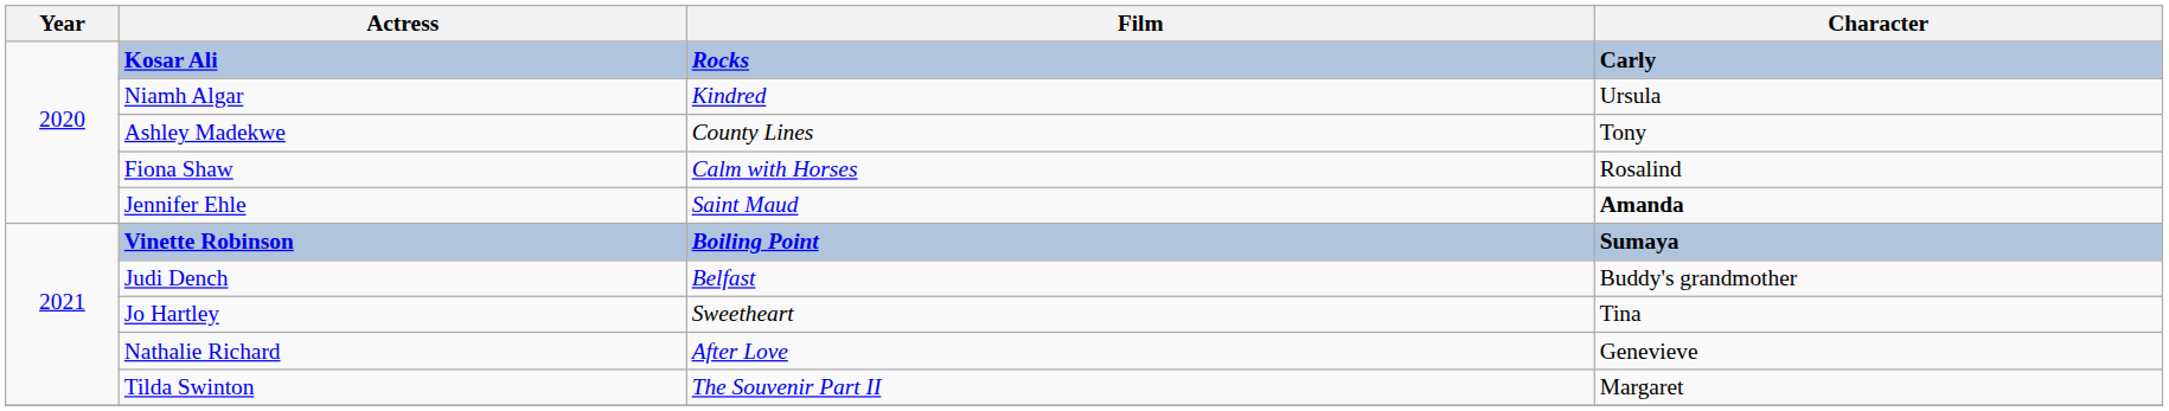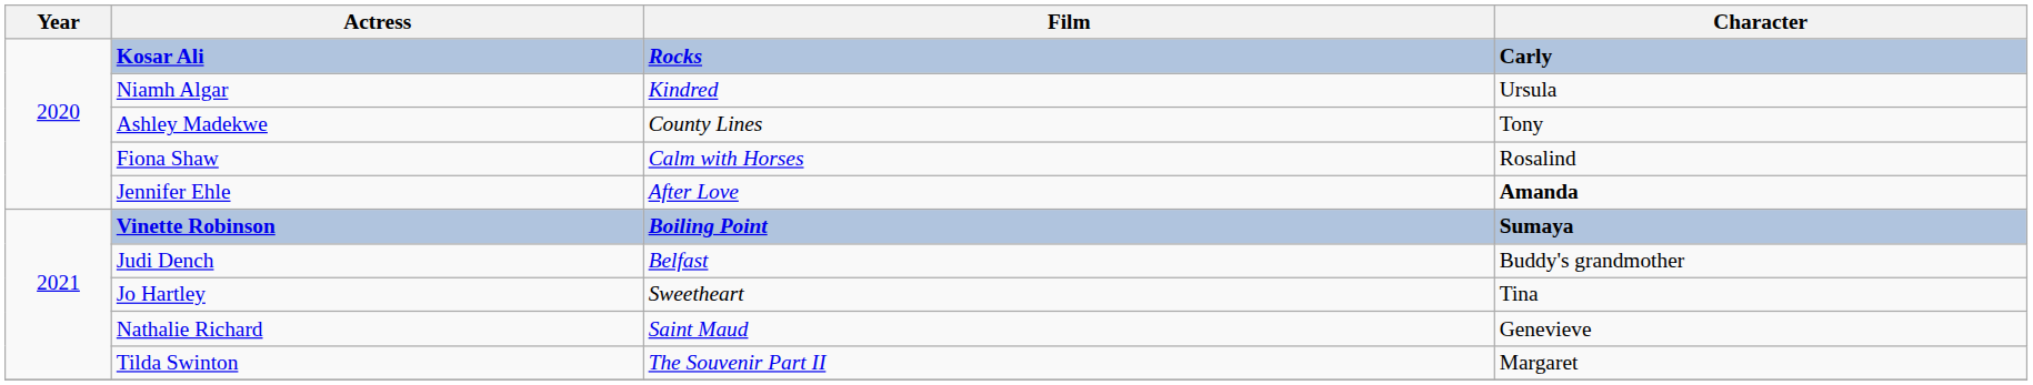 <table class="wikitable" width="95%" cellpadding="5">
 <tr>
 <th width="5%">Year</th>
 <th width="25%">Actress</th>
 <th width="40%">Film</th>
 <th width="25%">Character</th>
 </tr>
 <tr>
 <td rowspan="5" style="text-align:center;"><a href='#'>2020</a><br><br></td>
 <td style="background:#B0C4DE;"><strong><a href='#'>Kosar Ali</a></strong></td>
 <td style="background:#B0C4DE;"><strong><em><a href='#'>Rocks</a></em></strong></td>
 <td style="background:#B0C4DE"><strong>Carly</strong></td>
 </tr>
 <tr>
 <td><a href='#'>Niamh Algar</a></td>
 <td><em><a href='#'>Kindred</a></em></td>
 <td>Ursula</td>
 </tr>
 <tr>
 <td><a href='#'>Ashley Madekwe</a></td>
 <td><em>County Lines</em></td>
 <td>Tony</td>
 </tr>
 <tr>
 <td><a href='#'>Fiona Shaw</a></td>
 <td><em><a href='#'>Calm with Horses</a></em></td>
 <td>Rosalind</td>
 </tr>
 <tr>
 <td><a href='#'>Jennifer Ehle</a></td>
-<td><em><a href='#'>Saint Maud</a></em></td>
+<td><em><a href='#'>After Love</a></em></td>
 <td><strong>Amanda</strong></td>
 </tr>
 <tr>
 <td rowspan="5" style="text-align:center;"><a href='#'>2021</a><br><br></td>
 <td style="background:#B0C4DE"><strong><a href='#'>Vinette Robinson</a></strong></td>
 <td style="background:#B0C4DE"><strong><em><a href='#'>Boiling Point</a></em></strong></td>
 <td style="background:#B0C4DE;"><strong>Sumaya</strong></td>
 </tr>
 <tr>
 <td><a href='#'>Judi Dench</a></td>
 <td><em><a href='#'>Belfast</a></em></td>
 <td>Buddy's grandmother</td>
 </tr>
 <tr>
 <td><a href='#'>Jo Hartley</a></td>
 <td><em>Sweetheart</em></td>
 <td>Tina</td>
 </tr>
 <tr>
 <td><a href='#'>Nathalie Richard</a></td>
-<td><em><a href='#'>After Love</a></em></td>
+<td><em><a href='#'>Saint Maud</a></em></td>
 <td>Genevieve</td>
 </tr>
 <tr>
 <td><a href='#'>Tilda Swinton</a></td>
 <td><em><a href='#'>The Souvenir Part II</a></em></td>
 <td>Margaret</td>
 </tr>
 <tr>
 </tr>
 </table>
